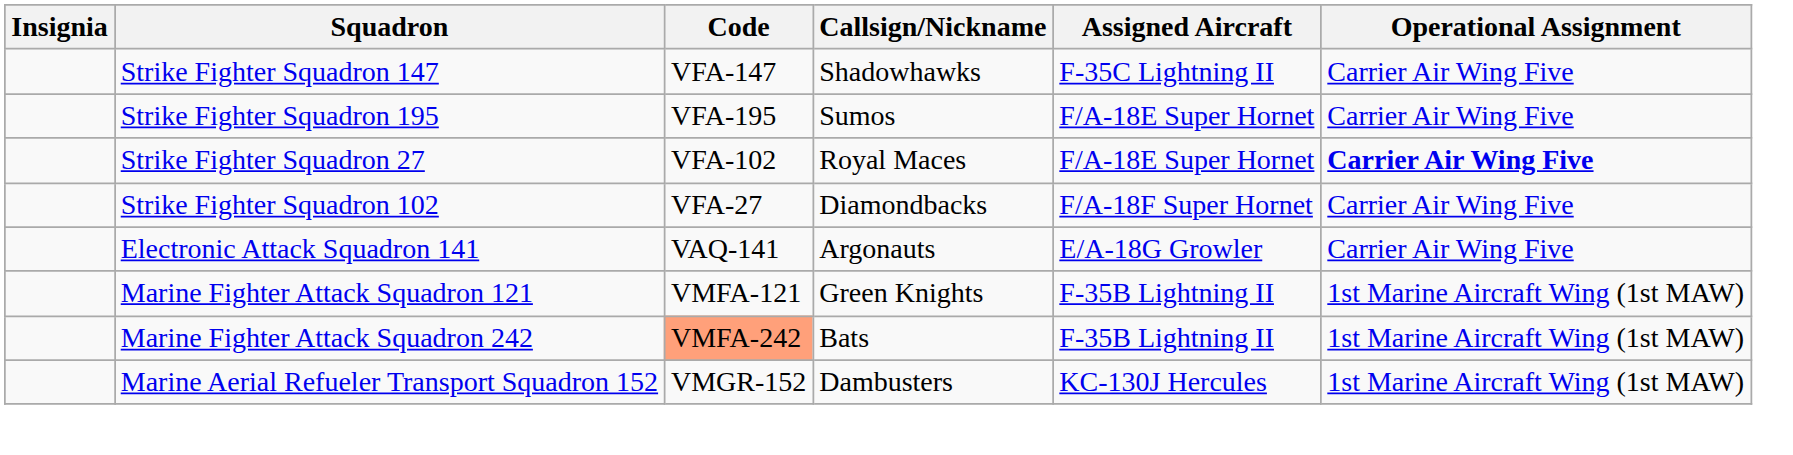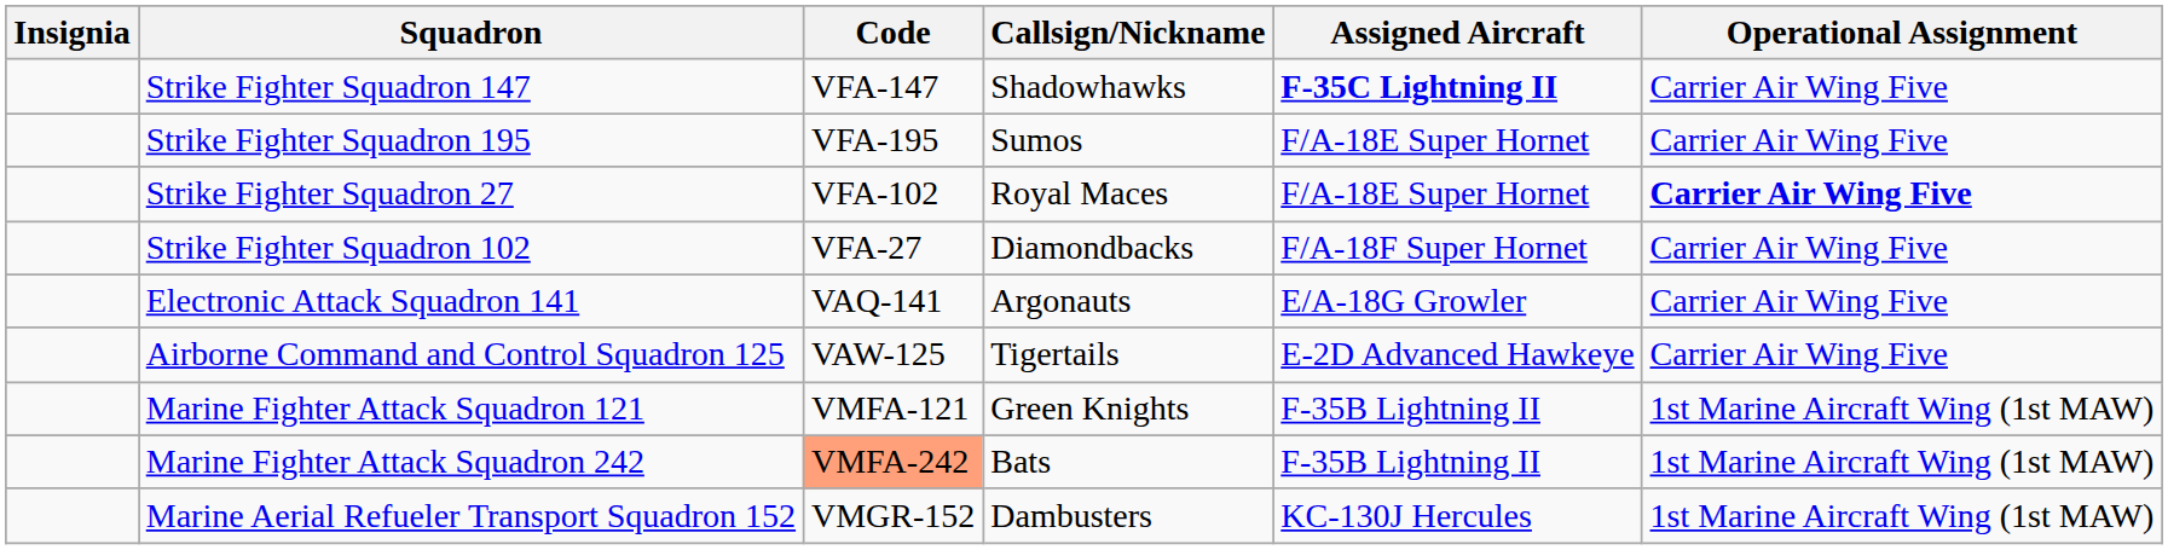 <table class="wikitable">
 <tr>
 <th>Insignia</th>
 <th>Squadron</th>
 <th>Code</th>
 <th>Callsign/Nickname</th>
 <th>Assigned Aircraft</th>
 <th>Operational Assignment</th>
 </tr>
 <tr>
 <td></td>
 <td><a href='#'>Strike Fighter Squadron 147</a></td>
 <td>VFA-147</td>
 <td>Shadowhawks</td>
-<td><a href='#'>F-35C Lightning II</a></td>
+<td><strong><a href='#'>F-35C Lightning II</a></strong></td>
 <td><a href='#'>Carrier Air Wing Five</a></td>
 </tr>
 <tr>
 <td></td>
 <td><a href='#'>Strike Fighter Squadron 195</a></td>
 <td>VFA-195</td>
 <td>Sumos</td>
 <td><a href='#'>F/A-18E Super Hornet</a></td>
 <td><a href='#'>Carrier Air Wing Five</a></td>
 </tr>
 <tr>
 <td></td>
 <td><a href='#'>Strike Fighter Squadron 27</a></td>
 <td>VFA-102</td>
 <td>Royal Maces</td>
 <td><a href='#'>F/A-18E Super Hornet</a></td>
 <td><strong><a href='#'>Carrier Air Wing Five</a></strong></td>
 </tr>
 <tr>
 <td></td>
 <td><a href='#'>Strike Fighter Squadron 102</a></td>
 <td>VFA-27</td>
 <td>Diamondbacks</td>
 <td><a href='#'>F/A-18F Super Hornet</a></td>
 <td><a href='#'>Carrier Air Wing Five</a></td>
 </tr>
 <tr>
 <td></td>
 <td><a href='#'>Electronic Attack Squadron 141</a></td>
 <td>VAQ-141</td>
 <td>Argonauts</td>
 <td><a href='#'>E/A-18G Growler</a></td>
 <td><a href='#'>Carrier Air Wing Five</a></td>
 </tr>
 <tr>
 <td></td>
+<td><a href='#'>Airborne Command and Control Squadron 125</a></td>
+<td>VAW-125</td>
+<td>Tigertails</td>
+<td><a href='#'>E-2D Advanced Hawkeye</a></td>
+<td><a href='#'>Carrier Air Wing Five</a></td>
+</tr>
+<tr>
+<td></td>
 <td><a href='#'>Marine Fighter Attack Squadron 121</a></td>
 <td>VMFA-121</td>
 <td>Green Knights</td>
 <td><a href='#'>F-35B Lightning II</a></td>
 <td><a href='#'>1st Marine Aircraft Wing</a> (1st MAW)</td>
 </tr>
 <tr>
 <td></td>
 <td><a href='#'>Marine Fighter Attack Squadron 242</a></td>
 <td style="background: lightsalmon;">VMFA-242</td>
 <td>Bats</td>
 <td><a href='#'>F-35B Lightning II</a></td>
 <td><a href='#'>1st Marine Aircraft Wing</a> (1st MAW)</td>
 </tr>
 <tr>
 <td></td>
 <td><a href='#'>Marine Aerial Refueler Transport Squadron 152</a></td>
 <td>VMGR-152</td>
 <td>Dambusters</td>
 <td><a href='#'>KC-130J Hercules</a></td>
 <td><a href='#'>1st Marine Aircraft Wing</a> (1st MAW)</td>
 </tr>
 </table>
